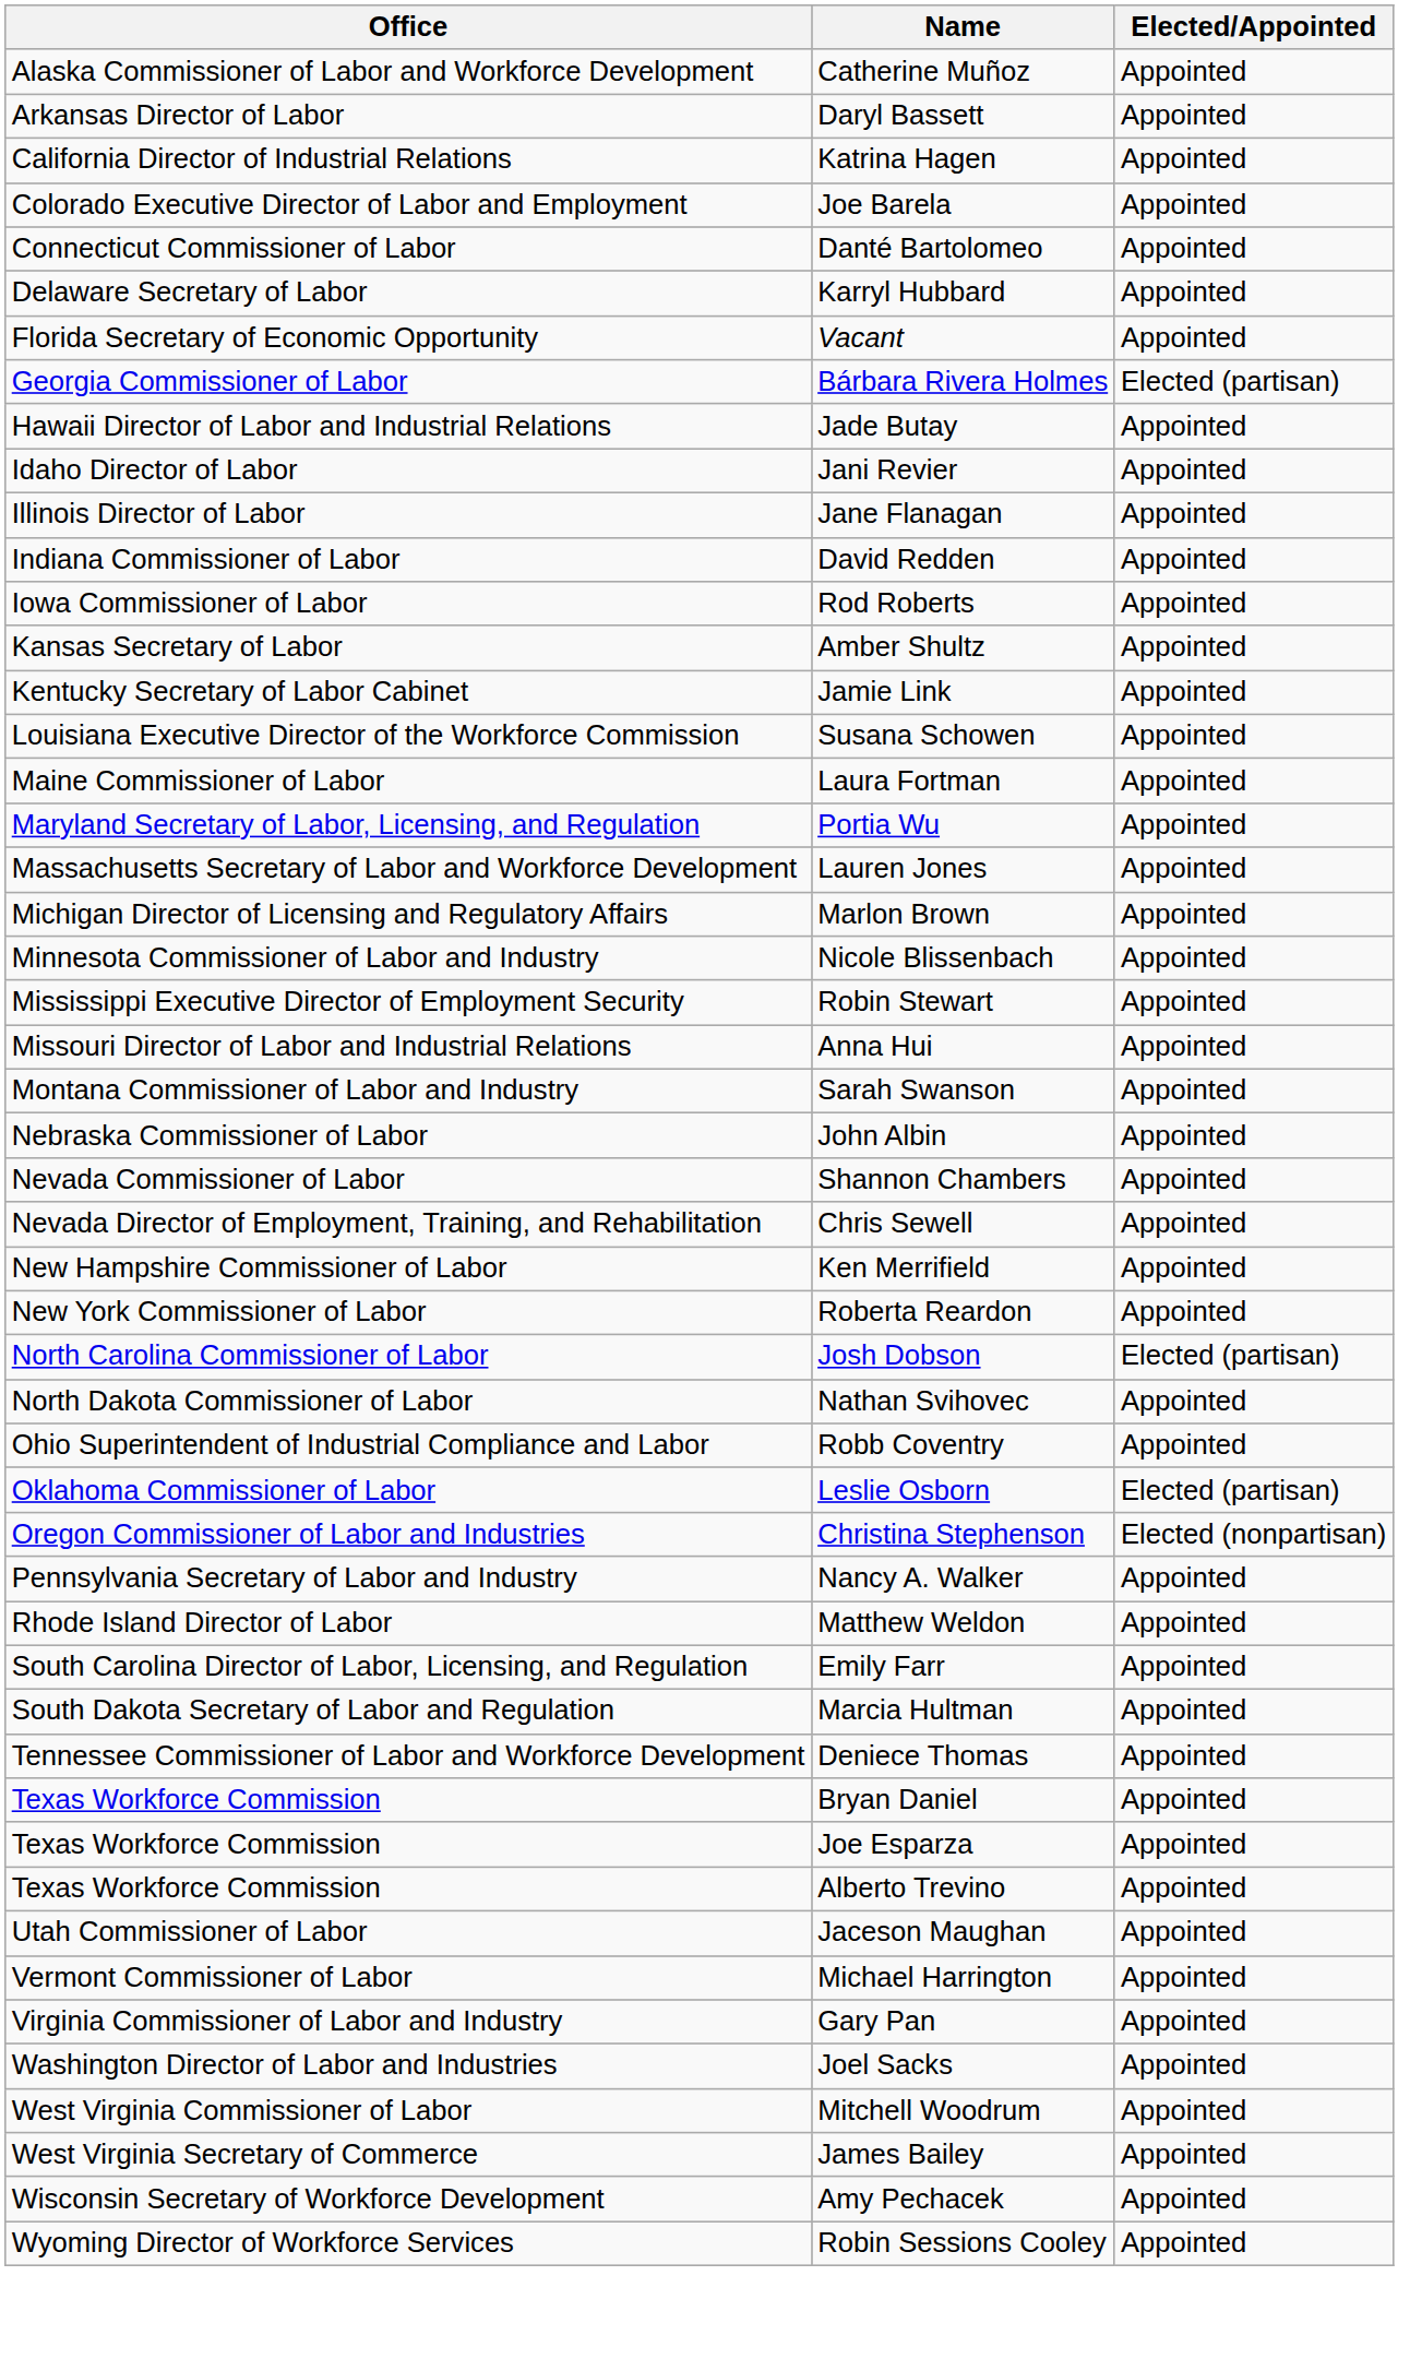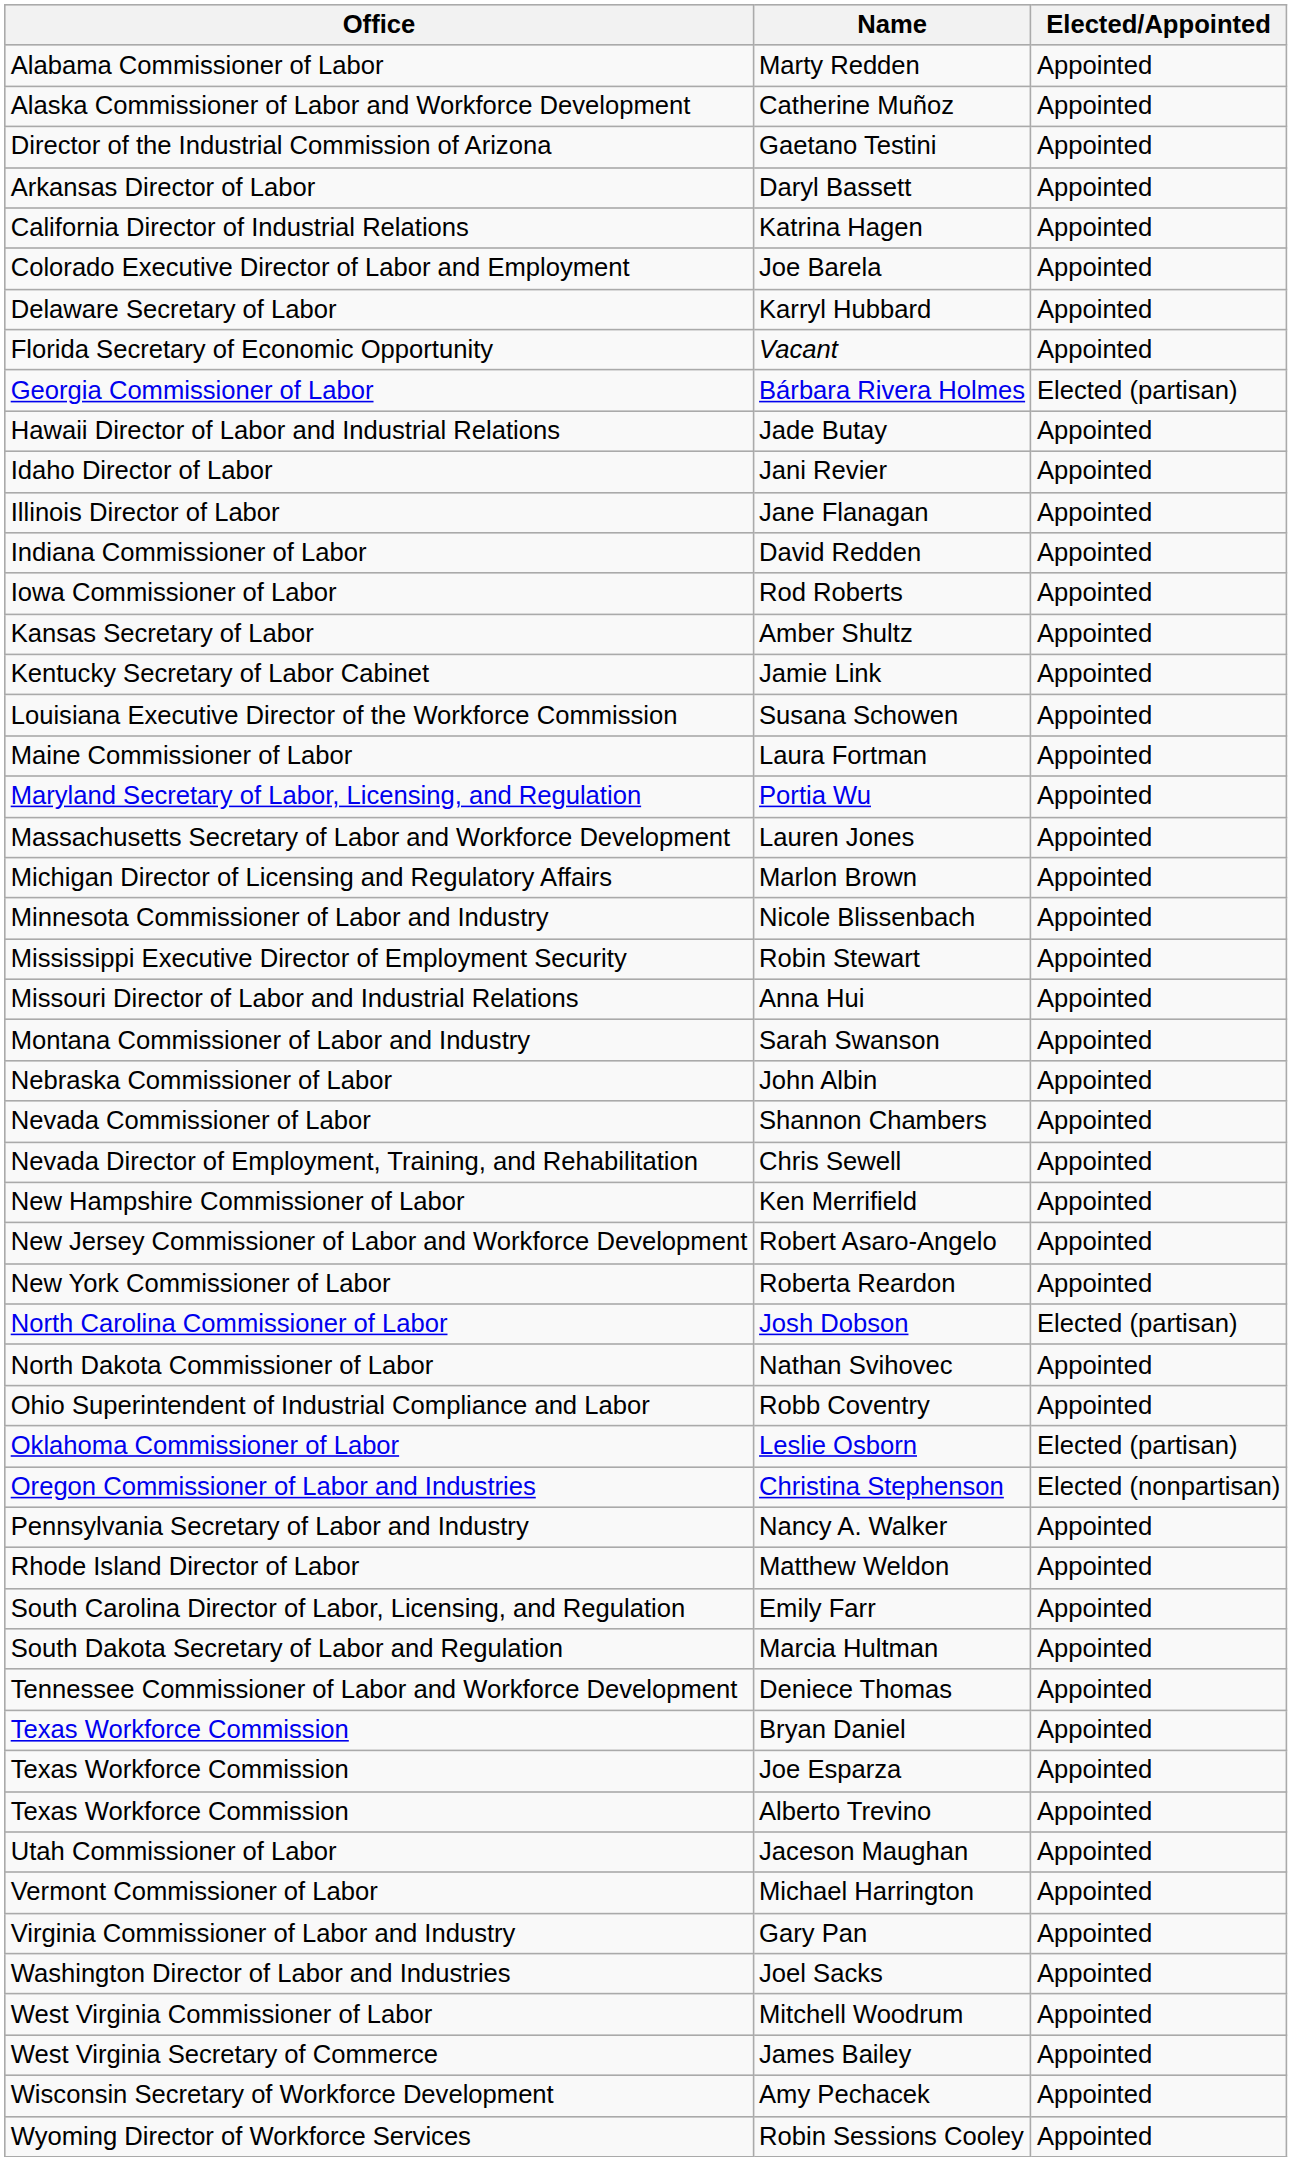 <table class="wikitable sortable">
 <tr>
 <th>Office</th>
 <th>Name</th>
 <th>Elected/Appointed</th>
 </tr>
 <tr>
+<td>Alabama Commissioner of Labor</td>
+<td>Marty Redden</td>
+<td>Appointed</td>
+</tr>
+<tr>
 <td>Alaska Commissioner of Labor and Workforce Development</td>
 <td>Catherine Muñoz</td>
+<td>Appointed</td>
+</tr>
+<tr>
+<td>Director of the Industrial Commission of Arizona</td>
+<td>Gaetano Testini</td>
 <td>Appointed</td>
 </tr>
 <tr>
 <td>Arkansas Director of Labor</td>
 <td>Daryl Bassett</td>
 <td>Appointed</td>
 </tr>
 <tr>
 <td>California Director of Industrial Relations</td>
 <td>Katrina Hagen</td>
 <td>Appointed</td>
 </tr>
 <tr>
 <td>Colorado Executive Director of Labor and Employment</td>
 <td>Joe Barela</td>
-<td>Appointed</td>
-</tr>
-<tr>
-<td>Connecticut Commissioner of Labor</td>
-<td>Danté Bartolomeo</td>
 <td>Appointed</td>
 </tr>
 <tr>
 <td>Delaware Secretary of Labor</td>
 <td>Karryl Hubbard</td>
 <td>Appointed</td>
 </tr>
 <tr>
 <td>Florida Secretary of Economic Opportunity</td>
 <td><em>Vacant</em></td>
 <td>Appointed</td>
 </tr>
 <tr>
 <td><a href='#'>Georgia Commissioner of Labor</a></td>
 <td><a href='#'>Bárbara Rivera Holmes</a></td>
 <td>Elected (partisan)</td>
 </tr>
 <tr>
 <td>Hawaii Director of Labor and Industrial Relations</td>
 <td>Jade Butay</td>
 <td>Appointed</td>
 </tr>
 <tr>
 <td>Idaho Director of Labor</td>
 <td>Jani Revier</td>
 <td>Appointed</td>
 </tr>
 <tr>
 <td>Illinois Director of Labor</td>
 <td>Jane Flanagan</td>
 <td>Appointed</td>
 </tr>
 <tr>
 <td>Indiana Commissioner of Labor</td>
 <td>David Redden</td>
 <td>Appointed</td>
 </tr>
 <tr>
 <td>Iowa Commissioner of Labor</td>
 <td>Rod Roberts</td>
 <td>Appointed</td>
 </tr>
 <tr>
 <td>Kansas Secretary of Labor</td>
 <td>Amber Shultz</td>
 <td>Appointed</td>
 </tr>
 <tr>
 <td>Kentucky Secretary of Labor Cabinet</td>
 <td>Jamie Link</td>
 <td>Appointed</td>
 </tr>
 <tr>
 <td>Louisiana Executive Director of the Workforce Commission</td>
 <td>Susana Schowen</td>
 <td>Appointed</td>
 </tr>
 <tr>
 <td>Maine Commissioner of Labor</td>
 <td>Laura Fortman</td>
 <td>Appointed</td>
 </tr>
 <tr>
 <td><a href='#'>Maryland Secretary of Labor, Licensing, and Regulation</a></td>
 <td><a href='#'>Portia Wu</a></td>
 <td>Appointed</td>
 </tr>
 <tr>
 <td>Massachusetts Secretary of Labor and Workforce Development</td>
 <td>Lauren Jones</td>
 <td>Appointed</td>
 </tr>
 <tr>
 <td>Michigan Director of Licensing and Regulatory Affairs</td>
 <td>Marlon Brown</td>
 <td>Appointed</td>
 </tr>
 <tr>
 <td>Minnesota Commissioner of Labor and Industry</td>
 <td>Nicole Blissenbach</td>
 <td>Appointed</td>
 </tr>
 <tr>
 <td>Mississippi Executive Director of Employment Security</td>
 <td>Robin Stewart</td>
 <td>Appointed</td>
 </tr>
 <tr>
 <td>Missouri Director of Labor and Industrial Relations</td>
 <td>Anna Hui</td>
 <td>Appointed</td>
 </tr>
 <tr>
 <td>Montana Commissioner of Labor and Industry</td>
 <td>Sarah Swanson</td>
 <td>Appointed</td>
 </tr>
 <tr>
 <td>Nebraska Commissioner of Labor</td>
 <td>John Albin</td>
 <td>Appointed</td>
 </tr>
 <tr>
 <td>Nevada Commissioner of Labor</td>
 <td>Shannon Chambers</td>
 <td>Appointed</td>
 </tr>
 <tr>
 <td>Nevada Director of Employment, Training, and Rehabilitation</td>
 <td>Chris Sewell</td>
 <td>Appointed</td>
 </tr>
 <tr>
 <td>New Hampshire Commissioner of Labor</td>
 <td>Ken Merrifield</td>
 <td>Appointed</td>
 </tr>
 <tr>
+<td>New Jersey Commissioner of Labor and Workforce Development</td>
+<td>Robert Asaro-Angelo</td>
+<td>Appointed</td>
+</tr>
+<tr>
 <td>New York Commissioner of Labor</td>
 <td>Roberta Reardon</td>
 <td>Appointed</td>
 </tr>
 <tr>
 <td><a href='#'>North Carolina Commissioner of Labor</a></td>
 <td><a href='#'>Josh Dobson</a></td>
 <td>Elected (partisan)</td>
 </tr>
 <tr>
 <td>North Dakota Commissioner of Labor</td>
 <td>Nathan Svihovec</td>
 <td>Appointed</td>
 </tr>
 <tr>
 <td>Ohio Superintendent of Industrial Compliance and Labor</td>
 <td>Robb Coventry</td>
 <td>Appointed</td>
 </tr>
 <tr>
 <td><a href='#'>Oklahoma Commissioner of Labor</a></td>
 <td><a href='#'>Leslie Osborn</a></td>
 <td>Elected (partisan)</td>
 </tr>
 <tr>
 <td><a href='#'>Oregon Commissioner of Labor and Industries</a></td>
 <td><a href='#'>Christina Stephenson</a></td>
 <td>Elected (nonpartisan)</td>
 </tr>
 <tr>
 <td>Pennsylvania Secretary of Labor and Industry</td>
 <td>Nancy A. Walker</td>
 <td>Appointed</td>
 </tr>
 <tr>
 <td>Rhode Island Director of Labor</td>
 <td>Matthew Weldon</td>
 <td>Appointed</td>
 </tr>
 <tr>
 <td>South Carolina Director of Labor, Licensing, and Regulation</td>
 <td>Emily Farr</td>
 <td>Appointed</td>
 </tr>
 <tr>
 <td>South Dakota Secretary of Labor and Regulation</td>
 <td>Marcia Hultman</td>
 <td>Appointed</td>
 </tr>
 <tr>
 <td>Tennessee Commissioner of Labor and Workforce Development</td>
 <td>Deniece Thomas</td>
 <td>Appointed</td>
 </tr>
 <tr>
 <td><a href='#'>Texas Workforce Commission</a></td>
 <td>Bryan Daniel</td>
 <td>Appointed</td>
 </tr>
 <tr>
 <td>Texas Workforce Commission</td>
 <td>Joe Esparza</td>
 <td>Appointed</td>
 </tr>
 <tr>
 <td>Texas Workforce Commission</td>
 <td>Alberto Trevino</td>
 <td>Appointed</td>
 </tr>
 <tr>
 <td>Utah Commissioner of Labor</td>
 <td>Jaceson Maughan</td>
 <td>Appointed</td>
 </tr>
 <tr>
 <td>Vermont Commissioner of Labor</td>
 <td>Michael Harrington</td>
 <td>Appointed</td>
 </tr>
 <tr>
 <td>Virginia Commissioner of Labor and Industry</td>
 <td>Gary Pan</td>
 <td>Appointed</td>
 </tr>
 <tr>
 <td>Washington Director of Labor and Industries</td>
 <td>Joel Sacks</td>
 <td>Appointed</td>
 </tr>
 <tr>
 <td>West Virginia Commissioner of Labor</td>
 <td>Mitchell Woodrum</td>
 <td>Appointed</td>
 </tr>
 <tr>
 <td>West Virginia Secretary of Commerce</td>
 <td>James Bailey</td>
 <td>Appointed</td>
 </tr>
 <tr>
 <td>Wisconsin Secretary of Workforce Development</td>
 <td>Amy Pechacek</td>
 <td>Appointed</td>
 </tr>
 <tr>
 <td>Wyoming Director of Workforce Services</td>
 <td>Robin Sessions Cooley</td>
 <td>Appointed</td>
 </tr>
 </table>
